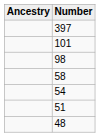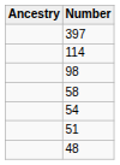 <table style="float: center;" class="wikitable">
 <tr>
 <th style="background:#efefef;">Ancestry</th>
 <th style="background:#efefef;">Number</th>
 </tr>
 <tr>
 <td></td>
 <td>397</td>
 </tr>
 <tr>
 <td></td>
-<td>101</td>
+<td>114</td>
 </tr>
 <tr>
 <td></td>
 <td>98</td>
 </tr>
 <tr>
 <td></td>
 <td>58</td>
 </tr>
 <tr>
 <td></td>
 <td>54</td>
 </tr>
 <tr>
 <td></td>
 <td>51</td>
 </tr>
 <tr>
 <td></td>
 <td>48</td>
 </tr>
 </table>
